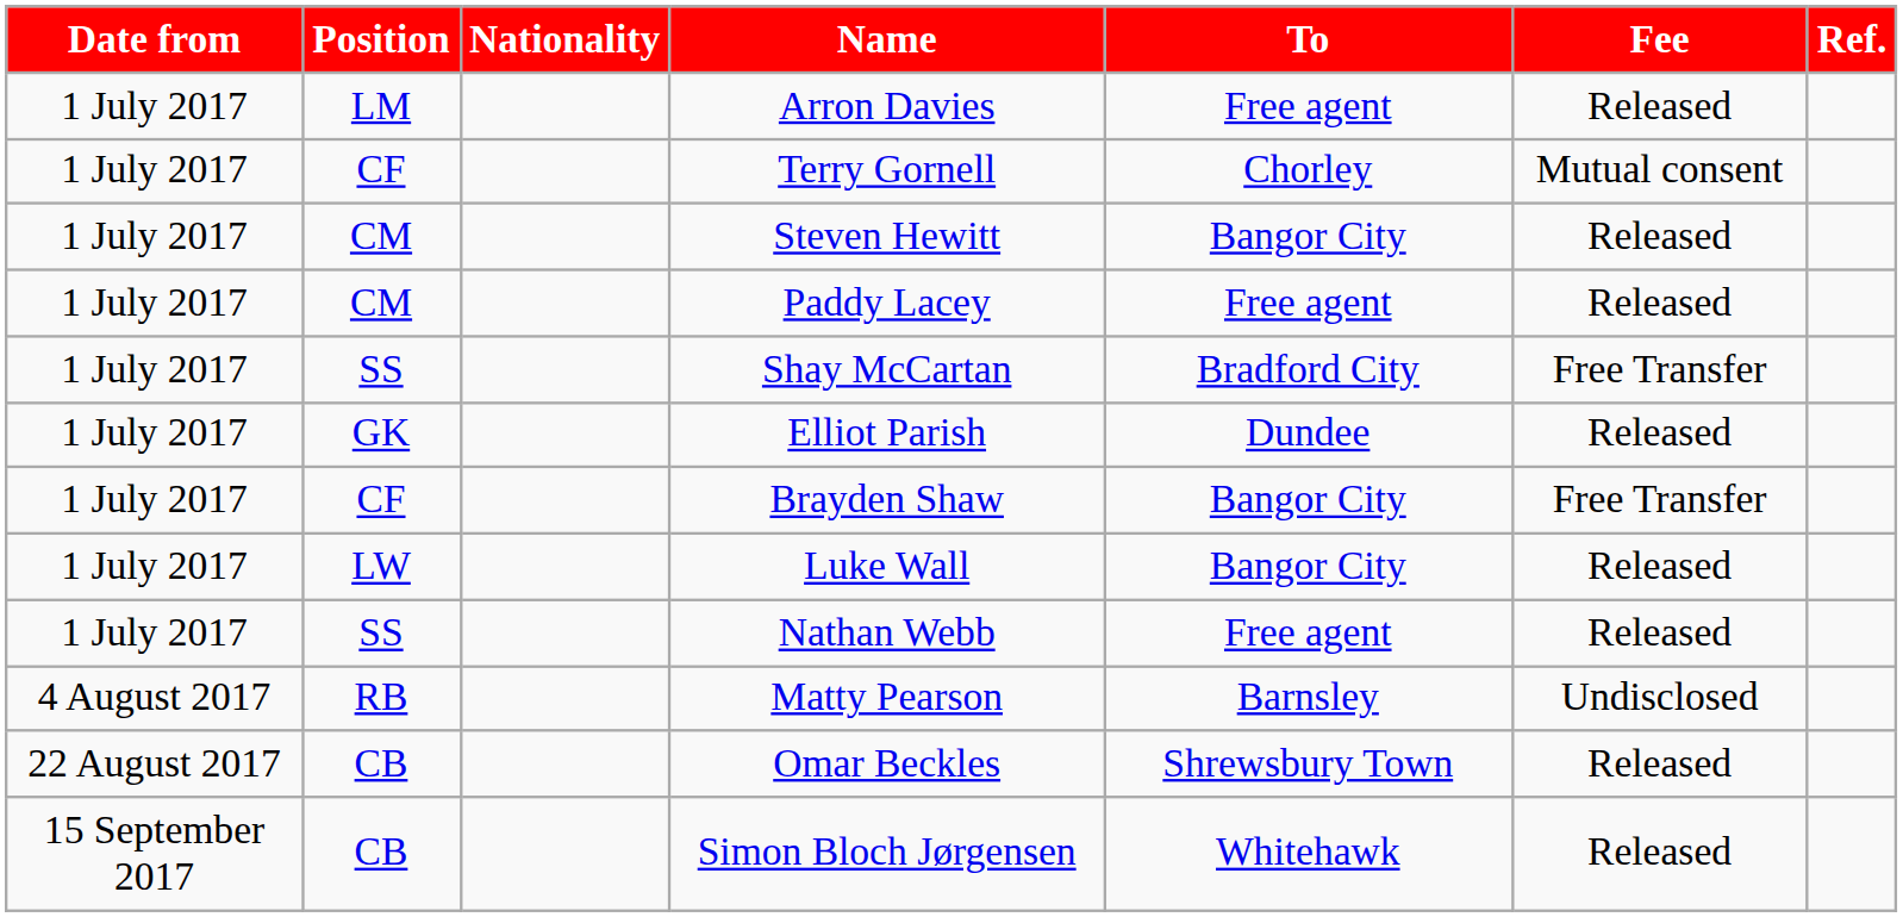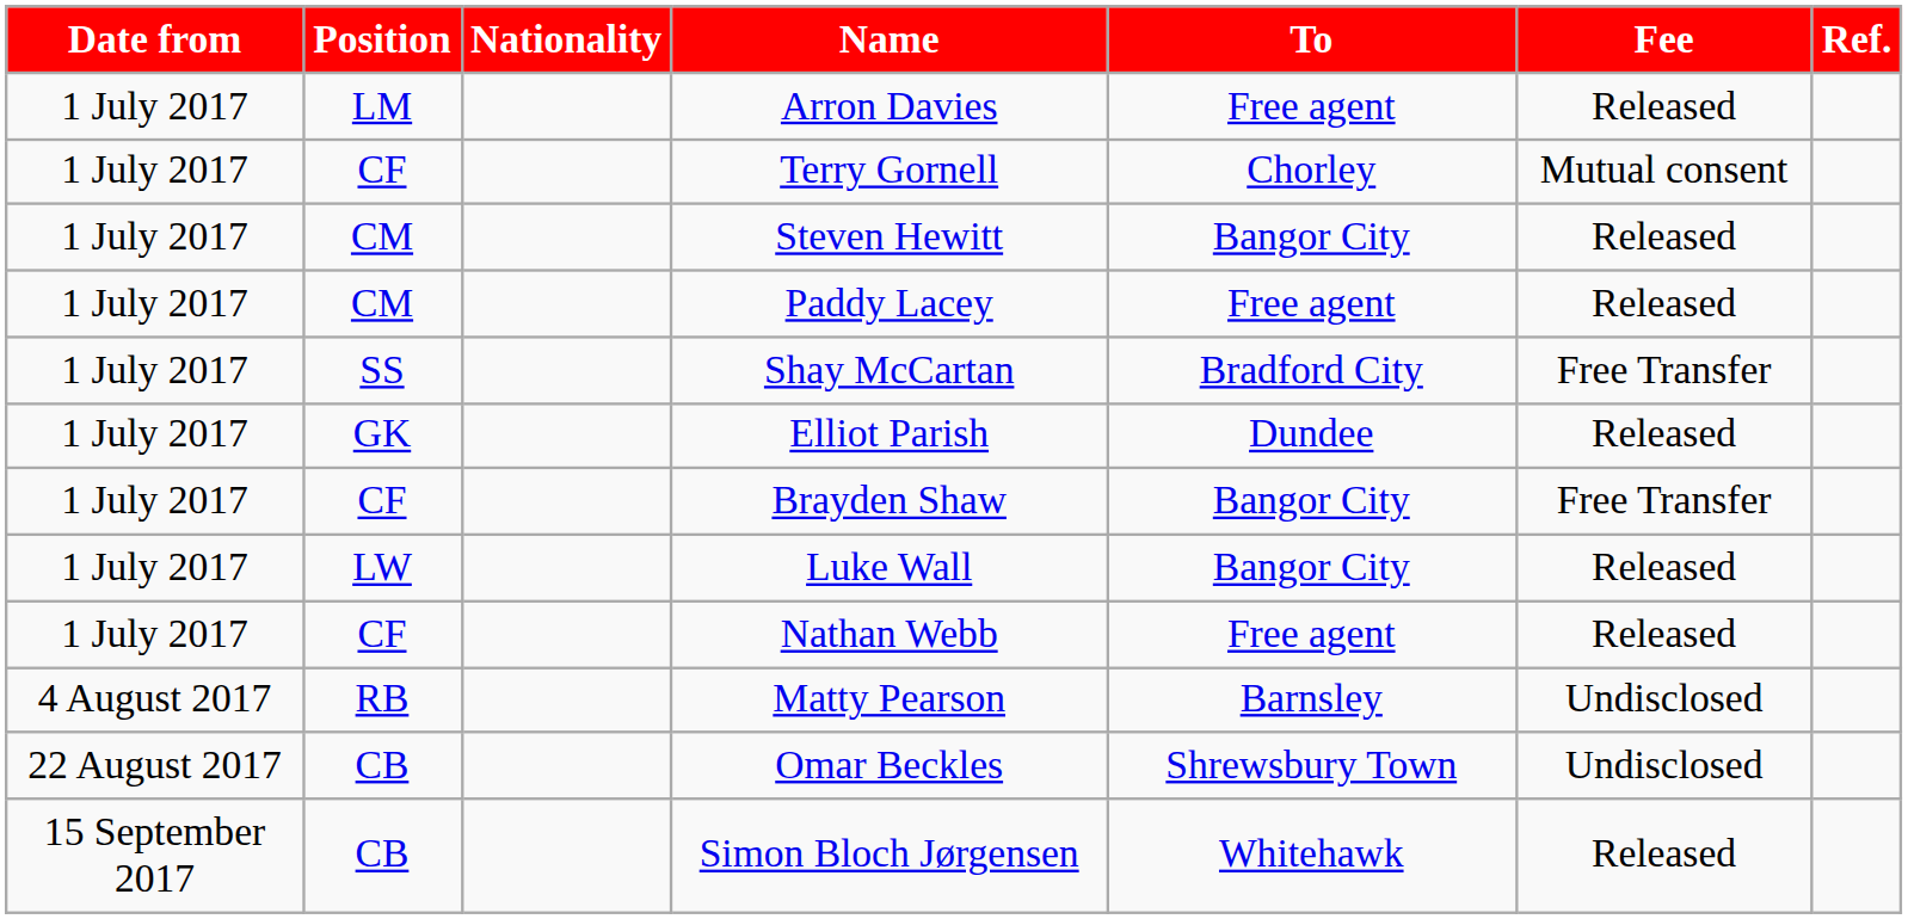 <table class="wikitable"  style="text-align:center; font-size:90%; ">
 <tr>
 <th style="background:#FF0000; color:white; width:100px;">Date from</th>
 <th style="background:#FF0000; color:white; width:50px;">Position</th>
 <th style="background:#FF0000; color:white; width:50px;">Nationality</th>
 <th style="background:#FF0000; color:white; width:150px;">Name</th>
 <th style="background:#FF0000; color:white; width:140px;">To</th>
 <th style="background:#FF0000; color:white; width:100px;">Fee</th>
 <th style="background:#FF0000; color:white; width:25px;">Ref.</th>
 </tr>
 <tr>
 <td>1 July 2017</td>
 <td><a href='#'>LM</a></td>
 <td></td>
 <td><a href='#'>Arron Davies</a></td>
 <td><a href='#'>Free agent</a></td>
 <td>Released</td>
 <td></td>
 </tr>
 <tr>
 <td>1 July 2017</td>
 <td><a href='#'>CF</a></td>
 <td></td>
 <td><a href='#'>Terry Gornell</a></td>
 <td><a href='#'>Chorley</a></td>
 <td>Mutual consent</td>
 <td></td>
 </tr>
 <tr>
 <td>1 July 2017</td>
 <td><a href='#'>CM</a></td>
 <td></td>
 <td><a href='#'>Steven Hewitt</a></td>
 <td><a href='#'>Bangor City</a></td>
 <td>Released</td>
 <td></td>
 </tr>
 <tr>
 <td>1 July 2017</td>
 <td><a href='#'>CM</a></td>
 <td></td>
 <td><a href='#'>Paddy Lacey</a></td>
 <td><a href='#'>Free agent</a></td>
 <td>Released</td>
 <td></td>
 </tr>
 <tr>
 <td>1 July 2017</td>
 <td><a href='#'>SS</a></td>
 <td></td>
 <td><a href='#'>Shay McCartan</a></td>
 <td><a href='#'>Bradford City</a></td>
 <td>Free Transfer</td>
 <td></td>
 </tr>
 <tr>
 <td>1 July 2017</td>
 <td><a href='#'>GK</a></td>
 <td></td>
 <td><a href='#'>Elliot Parish</a></td>
 <td><a href='#'>Dundee</a></td>
 <td>Released</td>
 <td></td>
 </tr>
 <tr>
 <td>1 July 2017</td>
 <td><a href='#'>CF</a></td>
 <td></td>
 <td><a href='#'>Brayden Shaw</a></td>
 <td><a href='#'>Bangor City</a></td>
 <td>Free Transfer</td>
 <td></td>
 </tr>
 <tr>
 <td>1 July 2017</td>
 <td><a href='#'>LW</a></td>
 <td></td>
 <td><a href='#'>Luke Wall</a></td>
 <td><a href='#'>Bangor City</a></td>
 <td>Released</td>
 <td></td>
 </tr>
 <tr>
 <td>1 July 2017</td>
-<td><a href='#'>SS</a></td>
+<td><a href='#'>CF</a></td>
 <td></td>
 <td><a href='#'>Nathan Webb</a></td>
 <td><a href='#'>Free agent</a></td>
 <td>Released</td>
 <td></td>
 </tr>
 <tr>
 <td>4 August 2017</td>
 <td><a href='#'>RB</a></td>
 <td></td>
 <td><a href='#'>Matty Pearson</a></td>
 <td><a href='#'>Barnsley</a></td>
 <td>Undisclosed</td>
 <td></td>
 </tr>
 <tr>
 <td>22 August 2017</td>
 <td><a href='#'>CB</a></td>
 <td></td>
 <td><a href='#'>Omar Beckles</a></td>
 <td><a href='#'>Shrewsbury Town</a></td>
-<td>Released</td>
+<td>Undisclosed</td>
 <td></td>
 </tr>
 <tr>
 <td>15 September 2017</td>
 <td><a href='#'>CB</a></td>
 <td></td>
 <td><a href='#'>Simon Bloch Jørgensen</a></td>
 <td><a href='#'>Whitehawk</a></td>
 <td>Released</td>
 <td></td>
 </tr>
 </table>
